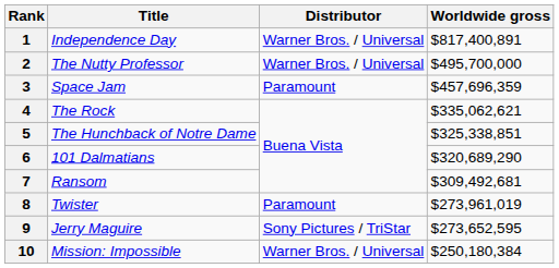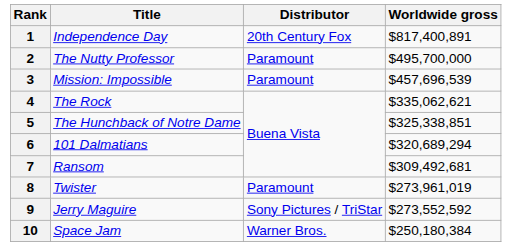 <table class="wikitable sortable" style="margin:auto; margin:auto;">
 <tr>
 <th>Rank</th>
 <th>Title</th>
 <th>Distributor</th>
 <th>Worldwide gross</th>
 </tr>
 <tr>
 <th style="text-align:center;">1</th>
 <td><em><a href='#'>Independence Day</a></em></td>
-<td><a href='#'>Warner Bros.</a> / <a href='#'>Universal</a></td>
+<td><a href='#'>20th Century Fox</a></td>
 <td>$817,400,891</td>
 </tr>
 <tr>
 <th style="text-align:center;">2</th>
 <td><em><a href='#'>The Nutty Professor</a></em></td>
-<td><a href='#'>Warner Bros.</a> / <a href='#'>Universal</a></td>
+<td><a href='#'>Paramount</a></td>
 <td>$495,700,000</td>
 </tr>
 <tr>
 <th style="text-align:center;">3</th>
-<td><em><a href='#'>Space Jam</a></em></td>
+<td><em><a href='#'>Mission: Impossible</a></em></td>
 <td><a href='#'>Paramount</a></td>
-<td>$457,696,359</td>
+<td>$457,696,539</td>
 </tr>
 <tr>
 <th style="text-align:center;">4</th>
 <td><em><a href='#'>The Rock</a></em></td>
 <td rowspan="4"><a href='#'>Buena Vista</a></td>
 <td>$335,062,621</td>
 </tr>
 <tr>
 <th style="text-align:center;">5</th>
 <td><em><a href='#'>The Hunchback of Notre Dame</a></em></td>
 <td>$325,338,851</td>
 </tr>
 <tr>
 <th style="text-align:center;">6</th>
 <td><em><a href='#'>101 Dalmatians</a></em></td>
-<td>$320,689,290</td>
+<td>$320,689,294</td>
 </tr>
 <tr>
 <th style="text-align:center;">7</th>
 <td><em><a href='#'>Ransom</a></em></td>
 <td>$309,492,681</td>
 </tr>
 <tr>
 <th style="text-align:center;">8</th>
 <td><em><a href='#'>Twister</a></em></td>
 <td><a href='#'>Paramount</a></td>
 <td>$273,961,019</td>
 </tr>
 <tr>
 <th style="text-align:center;">9</th>
 <td><em><a href='#'>Jerry Maguire</a></em></td>
 <td><a href='#'>Sony Pictures</a> / <a href='#'>TriStar</a></td>
-<td>$273,652,595</td>
+<td>$273,552,592</td>
 </tr>
 <tr>
 <th style="text-align:center;">10</th>
-<td><em><a href='#'>Mission: Impossible</a></em></td>
-<td><a href='#'>Warner Bros.</a> / <a href='#'>Universal</a></td>
+<td><em><a href='#'>Space Jam</a></em></td>
+<td><a href='#'>Warner Bros.</a></td>
 <td>$250,180,384</td>
 </tr>
 </table>
